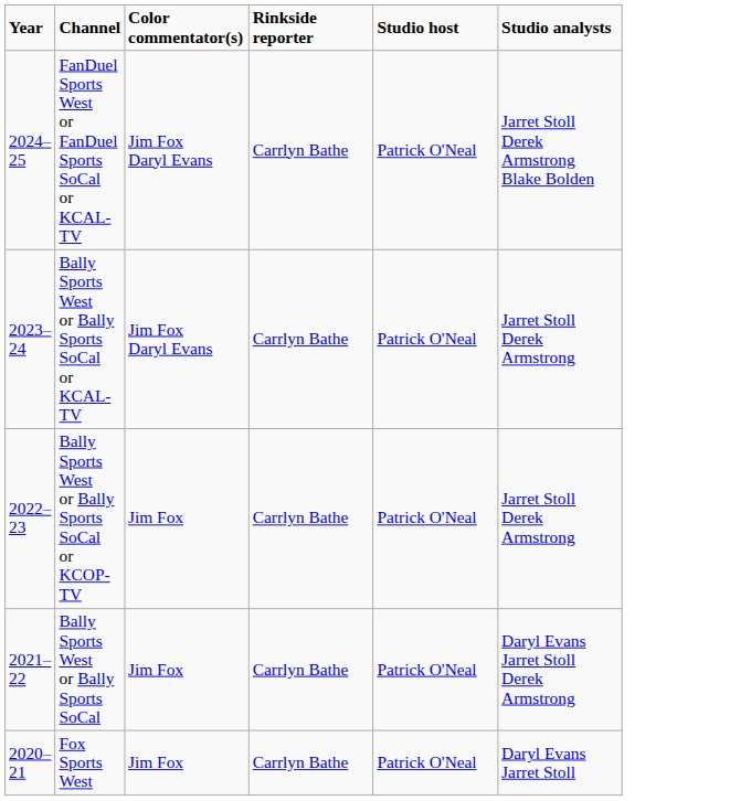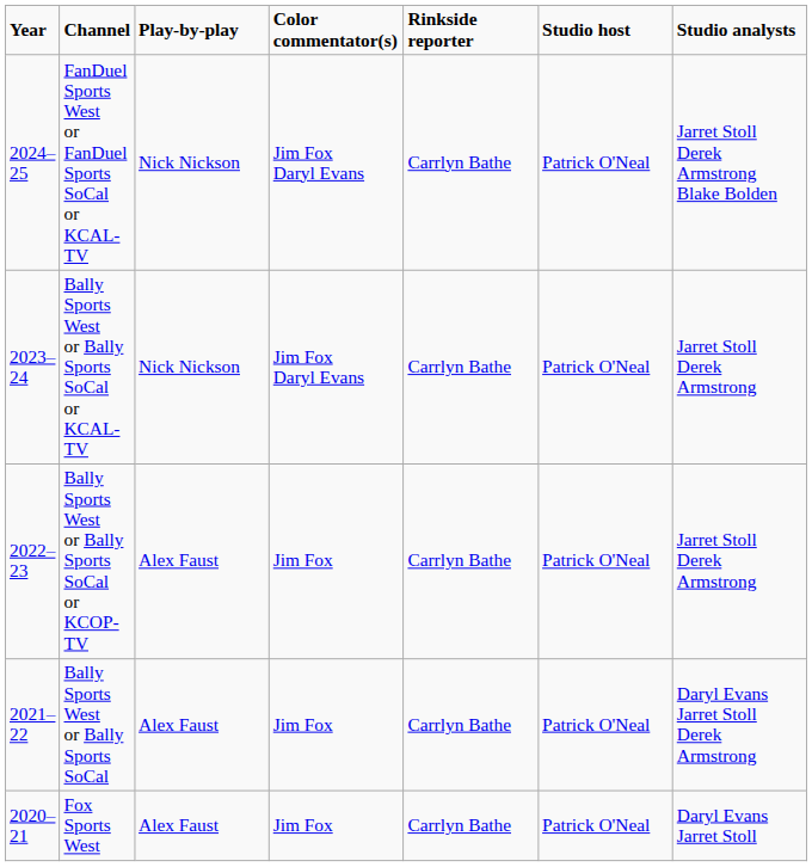 <table class="wikitable">
 <tr>
 <td width="40"><strong>Year</strong></td>
 <td width="40"><strong>Channel</strong></td>
+<td width="110"><strong>Play-by-play</strong></td>
 <td width="110"><strong>Color commentator(s)</strong></td>
 <td width="110"><strong>Rinkside reporter</strong></td>
 <td width="110"><strong>Studio host</strong></td>
 <td width="110"><strong>Studio analysts</strong></td>
 </tr>
 <tr>
 <td><a href='#'>2024–25</a></td>
 <td><a href='#'>FanDuel Sports West</a><br>or <a href='#'>FanDuel Sports SoCal</a><br>or <a href='#'>KCAL-TV</a></td>
+<td><a href='#'>Nick Nickson</a></td>
 <td><a href='#'>Jim Fox</a><br><a href='#'>Daryl Evans</a></td>
 <td><a href='#'>Carrlyn Bathe</a></td>
 <td><a href='#'>Patrick O'Neal</a></td>
 <td><a href='#'>Jarret Stoll</a><br><a href='#'>Derek Armstrong</a><br><a href='#'>Blake Bolden</a></td>
 </tr>
 <tr>
 <td><a href='#'>2023–24</a></td>
 <td><a href='#'>Bally Sports West</a><br>or <a href='#'>Bally Sports SoCal</a><br>or <a href='#'>KCAL-TV</a></td>
+<td><a href='#'>Nick Nickson</a></td>
 <td><a href='#'>Jim Fox</a><br><a href='#'>Daryl Evans</a></td>
 <td><a href='#'>Carrlyn Bathe</a></td>
 <td><a href='#'>Patrick O'Neal</a></td>
 <td><a href='#'>Jarret Stoll</a><br><a href='#'>Derek Armstrong</a></td>
 </tr>
 <tr>
 <td><a href='#'>2022–23</a></td>
 <td><a href='#'>Bally Sports West</a><br>or <a href='#'>Bally Sports SoCal</a><br>or <a href='#'>KCOP-TV</a></td>
+<td><a href='#'>Alex Faust</a></td>
 <td><a href='#'>Jim Fox</a></td>
 <td><a href='#'>Carrlyn Bathe</a></td>
 <td><a href='#'>Patrick O'Neal</a></td>
 <td><a href='#'>Jarret Stoll</a><br><a href='#'>Derek Armstrong</a></td>
 </tr>
 <tr>
 <td><a href='#'>2021–22</a></td>
 <td><a href='#'>Bally Sports West</a><br>or <a href='#'>Bally Sports SoCal</a></td>
+<td><a href='#'>Alex Faust</a></td>
 <td><a href='#'>Jim Fox</a></td>
 <td><a href='#'>Carrlyn Bathe</a></td>
 <td><a href='#'>Patrick O'Neal</a></td>
 <td><a href='#'>Daryl Evans</a><br><a href='#'>Jarret Stoll</a><br><a href='#'>Derek Armstrong</a></td>
 </tr>
 <tr>
 <td><a href='#'>2020–21</a></td>
 <td><a href='#'>Fox Sports West</a></td>
+<td><a href='#'>Alex Faust</a></td>
 <td><a href='#'>Jim Fox</a></td>
 <td><a href='#'>Carrlyn Bathe</a></td>
 <td><a href='#'>Patrick O'Neal</a></td>
 <td><a href='#'>Daryl Evans</a><br><a href='#'>Jarret Stoll</a></td>
 </tr>
 </table>
